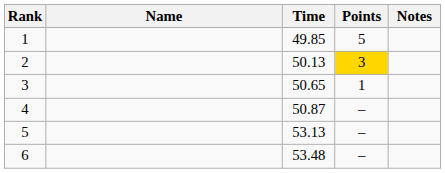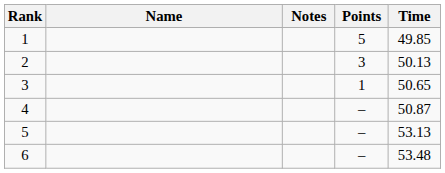 <table class="wikitable" style="text-align:center">
 <tr>
 <th>Rank</th>
 <th style="width:250px;">Name</th>
+<th style="width:50px;">Notes</th>
+<th style="width:50px;">Points</th>
 <th style="width:50px;">Time</th>
-<th style="width:50px;">Points</th>
-<th style="width:50px;">Notes</th>
 </tr>
 <tr>
 <td>1</td>
 <td style="text-align:left;"></td>
+<td></td>
+<td>5</td>
 <td>49.85</td>
-<td>5</td>
-<td></td>
 </tr>
 <tr>
 <td>2</td>
 <td style="text-align:left;"></td>
+<td></td>
+<td>3</td>
 <td>50.13</td>
-<td style="background: gold;">3</td>
-<td></td>
 </tr>
 <tr>
 <td>3</td>
 <td style="text-align:left;"></td>
+<td></td>
+<td>1</td>
 <td>50.65</td>
-<td>1</td>
-<td></td>
 </tr>
 <tr>
 <td>4</td>
 <td style="text-align:left;"> </td>
+<td></td>
+<td>–</td>
 <td>50.87</td>
-<td>–</td>
-<td></td>
 </tr>
 <tr>
 <td>5</td>
 <td style="text-align:left;"> </td>
+<td></td>
+<td>–</td>
 <td>53.13</td>
-<td>–</td>
-<td></td>
 </tr>
 <tr>
 <td>6</td>
 <td style="text-align:left;"> </td>
+<td></td>
+<td>–</td>
 <td>53.48</td>
-<td>–</td>
-<td></td>
 </tr>
 </table>
